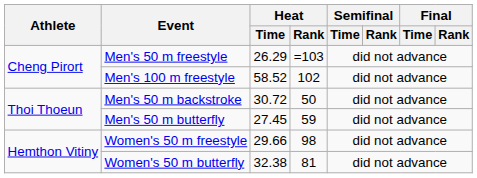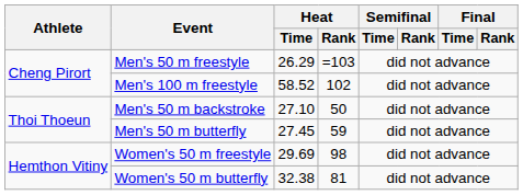 <table class=wikitable style="font-size:90%">
 <tr>
 <th rowspan="2">Athlete</th>
 <th rowspan="2">Event</th>
 <th colspan="2">Heat</th>
 <th colspan="2">Semifinal</th>
 <th colspan="2">Final</th>
 </tr>
 <tr style="font-size:95%">
 <th>Time</th>
 <th>Rank</th>
 <th>Time</th>
 <th>Rank</th>
 <th>Time</th>
 <th>Rank</th>
 </tr>
 <tr align=center>
 <td align=left rowspan=2><a href='#'>Cheng Pirort</a></td>
 <td align=left><a href='#'>Men's 50 m freestyle</a></td>
 <td>26.29</td>
 <td>=103</td>
 <td colspan=4>did not advance</td>
 </tr>
 <tr align=center>
 <td align=left><a href='#'>Men's 100 m freestyle</a></td>
 <td>58.52</td>
 <td>102</td>
 <td colspan=4>did not advance</td>
 </tr>
 <tr align=center>
 <td align=left rowspan=2><a href='#'>Thoi Thoeun</a></td>
 <td align=left><a href='#'>Men's 50 m backstroke</a></td>
-<td>30.72</td>
+<td>27.10</td>
 <td>50</td>
 <td colspan=4>did not advance</td>
 </tr>
 <tr align=center>
 <td align=left><a href='#'>Men's 50 m butterfly</a></td>
 <td>27.45</td>
 <td>59</td>
 <td colspan=4>did not advance</td>
 </tr>
 <tr align=center>
 <td align=left rowspan=2><a href='#'>Hemthon Vitiny</a></td>
 <td align=left><a href='#'>Women's 50 m freestyle</a></td>
-<td>29.66</td>
+<td>29.69</td>
 <td>98</td>
 <td colspan=4>did not advance</td>
 </tr>
 <tr align=center>
 <td align=left><a href='#'>Women's 50 m butterfly</a></td>
 <td>32.38</td>
 <td>81</td>
 <td colspan=4>did not advance</td>
 </tr>
 </table>
